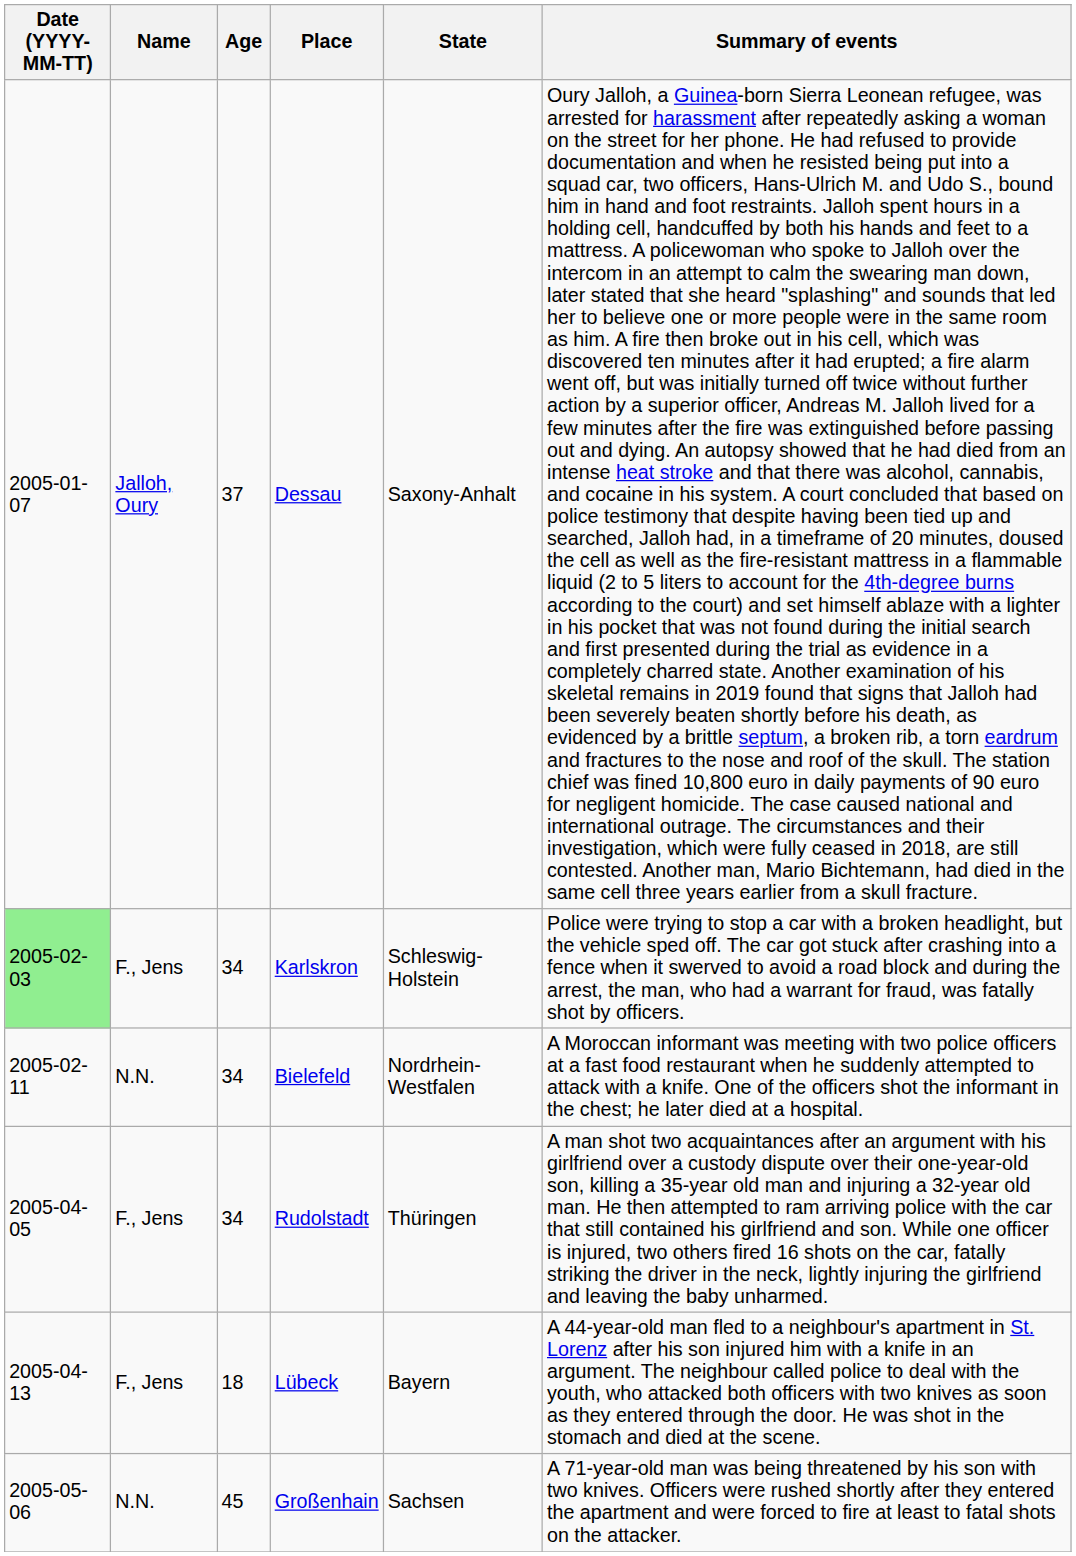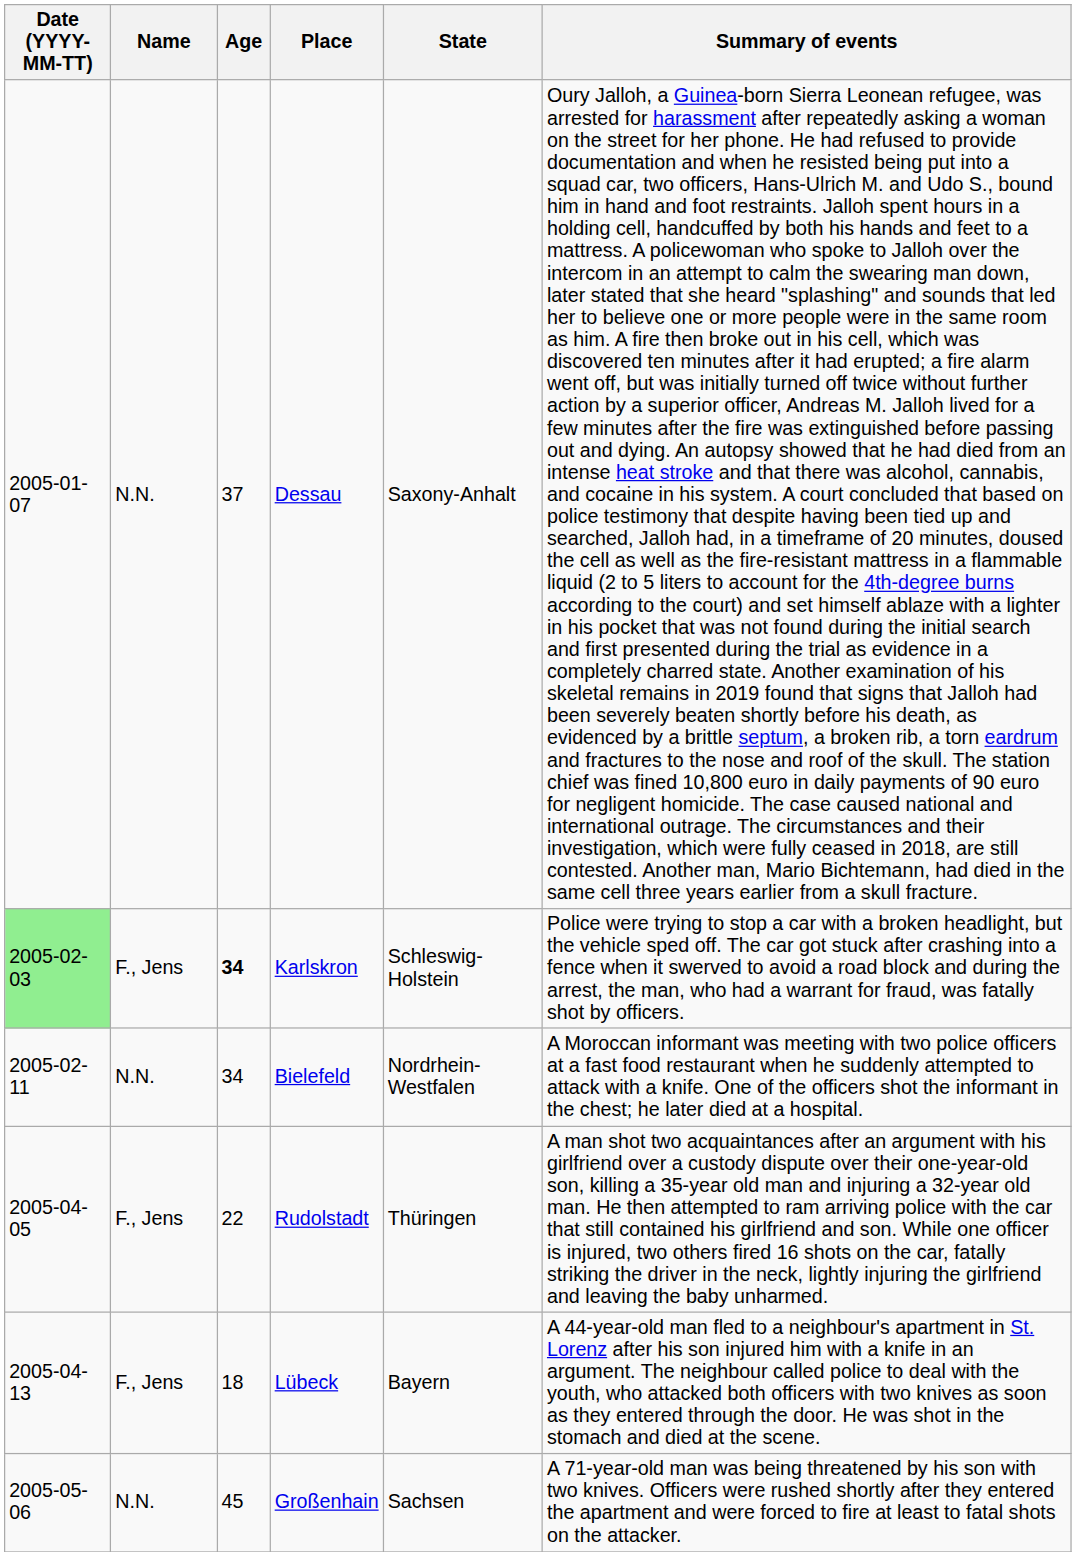 <table class="wikitable sortable static-row-numbers static-row-header-text">
 <tr>
 <th style="width:10%;">Date<br>(YYYY-MM-TT)</th>
 <th style="width:10%;">Name</th>
 <th style="width:5%;">Age</th>
 <th style="width:10%;">Place</th>
 <th style="width:15%;">State</th>
 <th style="width:50%;">Summary of events</th>
 </tr>
 <tr>
 <td>2005-01-07</td>
-<td><a href='#'>Jalloh, Oury</a></td>
+<td>N.N.</td>
 <td>37</td>
 <td><a href='#'>Dessau</a></td>
 <td>Saxony-Anhalt</td>
 <td>Oury Jalloh, a <a href='#'>Guinea</a>-born Sierra Leonean refugee, was arrested for <a href='#'>harassment</a> after repeatedly asking a woman on the street for her phone. He had refused to provide documentation and when he resisted being put into a squad car, two officers, Hans-Ulrich M. and Udo S., bound him in hand and foot restraints. Jalloh spent  hours in a holding cell, handcuffed by both his hands and feet to a mattress. A policewoman who spoke to Jalloh over the intercom in an attempt to calm the swearing man down, later stated that she heard "splashing" and sounds that led her to believe one or more people were in the same room as him. A fire then broke out in his cell, which was discovered ten minutes after it had erupted; a fire alarm went off, but was initially turned off twice without further action by a superior officer, Andreas M. Jalloh lived for a few minutes after the fire was extinguished before passing out and dying. An autopsy showed that he had died from an intense <a href='#'>heat stroke</a> and that there was alcohol, cannabis, and cocaine in his system. A court concluded that based on police testimony that despite having been tied up and searched, Jalloh had, in a timeframe of 20 minutes, doused the cell as well as the fire-resistant mattress in a flammable liquid (2 to 5 liters to account for the <a href='#'>4th-degree burns</a> according to the court) and set himself ablaze with a lighter in his pocket that was not found during the initial search and first presented during the trial as evidence in a completely charred state. Another examination of his skeletal remains in 2019 found that signs that Jalloh had been severely beaten shortly before his death, as evidenced by a brittle <a href='#'>septum</a>, a broken rib, a torn <a href='#'>eardrum</a> and fractures to the nose and roof of the skull. The station chief was fined 10,800 euro in daily payments of 90 euro for negligent homicide. The case caused national and international outrage. The circumstances and their investigation, which were fully ceased in 2018, are still contested. Another man, Mario Bichtemann, had died in the same cell three years earlier from a skull fracture.</td>
 </tr>
 <tr>
 <td style="background: lightgreen;">2005-02-03</td>
 <td>F., Jens</td>
-<td>34</td>
+<td><strong>34</strong></td>
 <td><a href='#'>Karlskron</a></td>
 <td>Schleswig-Holstein</td>
 <td>Police were trying to stop a car with a broken headlight, but the vehicle sped off. The car got stuck after crashing into a fence when it swerved to avoid a road block and during the arrest, the man, who had a warrant for fraud, was fatally shot by officers.</td>
 </tr>
 <tr>
 <td>2005-02-11</td>
 <td>N.N.</td>
 <td>34</td>
 <td><a href='#'>Bielefeld</a></td>
 <td>Nordrhein-Westfalen</td>
 <td>A Moroccan informant was meeting with two police officers at a fast food restaurant when he suddenly attempted to attack with a knife. One of the officers shot the informant in the chest; he later died at a hospital.</td>
 </tr>
 <tr>
 <td>2005-04-05</td>
 <td>F., Jens</td>
-<td>34</td>
+<td>22</td>
 <td><a href='#'>Rudolstadt</a></td>
 <td>Thüringen</td>
 <td>A man shot two acquaintances after an argument with his girlfriend over a custody dispute over their one-year-old son, killing a 35-year old man and injuring a 32-year old man. He then attempted to ram arriving police with the car that still contained his girlfriend and son. While one officer is injured, two others fired 16 shots on the car, fatally striking the driver in the neck, lightly injuring the girlfriend and leaving the baby unharmed.</td>
 </tr>
 <tr>
 <td>2005-04-13</td>
 <td>F., Jens</td>
 <td>18</td>
 <td><a href='#'>Lübeck</a></td>
 <td>Bayern</td>
 <td>A 44-year-old man fled to a neighbour's apartment in <a href='#'>St. Lorenz</a> after his son injured him with a knife in an argument. The neighbour called police to deal with the youth, who attacked both officers with two knives as soon as they entered through the door. He was shot in the stomach and died at the scene.</td>
 </tr>
 <tr>
 <td>2005-05-06</td>
 <td>N.N.</td>
 <td>45</td>
 <td><a href='#'>Großenhain</a></td>
 <td>Sachsen</td>
 <td>A 71-year-old man was being threatened by his son with two knives. Officers were rushed shortly after they entered the apartment and were forced to fire at least to fatal shots on the attacker.</td>
 </tr>
 </table>
